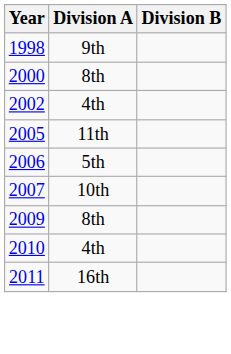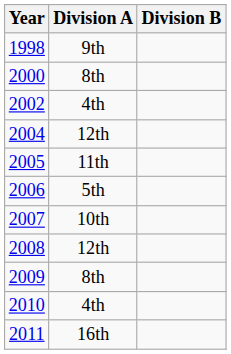 <table class="wikitable" style="text-align:center">
 <tr>
 <th>Year</th>
 <th>Division A</th>
 <th>Division B</th>
 </tr>
 <tr>
 <td><a href='#'>1998</a></td>
 <td>9th</td>
 <td></td>
 </tr>
 <tr>
 <td><a href='#'>2000</a></td>
 <td>8th</td>
 <td></td>
 </tr>
 <tr>
 <td><a href='#'>2002</a></td>
 <td>4th</td>
 <td></td>
 </tr>
 <tr>
+<td><a href='#'>2004</a></td>
+<td>12th</td>
+<td></td>
+</tr>
+<tr>
 <td><a href='#'>2005</a></td>
 <td>11th</td>
 <td></td>
 </tr>
 <tr>
 <td><a href='#'>2006</a></td>
 <td>5th</td>
 <td></td>
 </tr>
 <tr>
 <td><a href='#'>2007</a></td>
 <td>10th</td>
+<td></td>
+</tr>
+<tr>
+<td><a href='#'>2008</a></td>
+<td>12th</td>
 <td></td>
 </tr>
 <tr>
 <td><a href='#'>2009</a></td>
 <td>8th</td>
 <td></td>
 </tr>
 <tr>
 <td><a href='#'>2010</a></td>
 <td>4th</td>
 <td></td>
 </tr>
 <tr>
 <td><a href='#'>2011</a></td>
 <td>16th</td>
 <td></td>
 </tr>
 </table>
